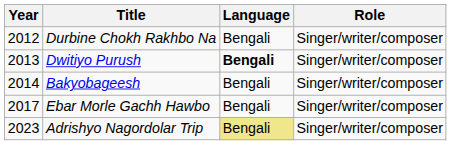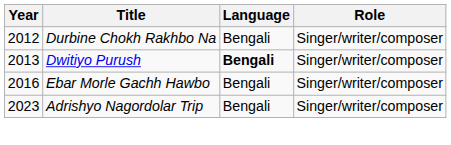 <table class="wikitable sortable">
 <tr>
 <th>Year</th>
 <th>Title</th>
 <th>Language</th>
 <th>Role</th>
 </tr>
 <tr>
 <td>2012</td>
 <td><em>Durbine Chokh Rakhbo Na</em></td>
 <td>Bengali</td>
 <td>Singer/writer/composer</td>
 </tr>
 <tr>
 <td>2013</td>
 <td><em><a href='#'>Dwitiyo Purush</a></em></td>
 <td><strong>Bengali</strong></td>
 <td>Singer/writer/composer</td>
 </tr>
 <tr>
-<td>2014</td>
-<td><em><a href='#'>Bakyobageesh</a></em></td>
-<td>Bengali</td>
-<td>Singer/writer/composer</td>
-</tr>
-<tr>
-<td>2017</td>
+<td>2016</td>
 <td><em>Ebar Morle Gachh Hawbo</em></td>
 <td>Bengali</td>
 <td>Singer/writer/composer</td>
 </tr>
 <tr>
 <td>2023</td>
 <td><em>Adrishyo Nagordolar Trip</em></td>
-<td style="background: khaki;">Bengali</td>
+<td>Bengali</td>
 <td>Singer/writer/composer</td>
 </tr>
 </table>
